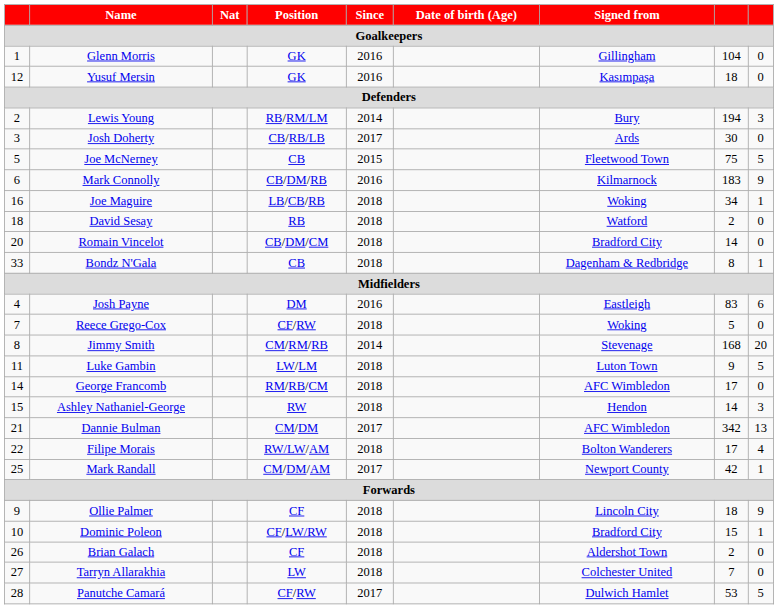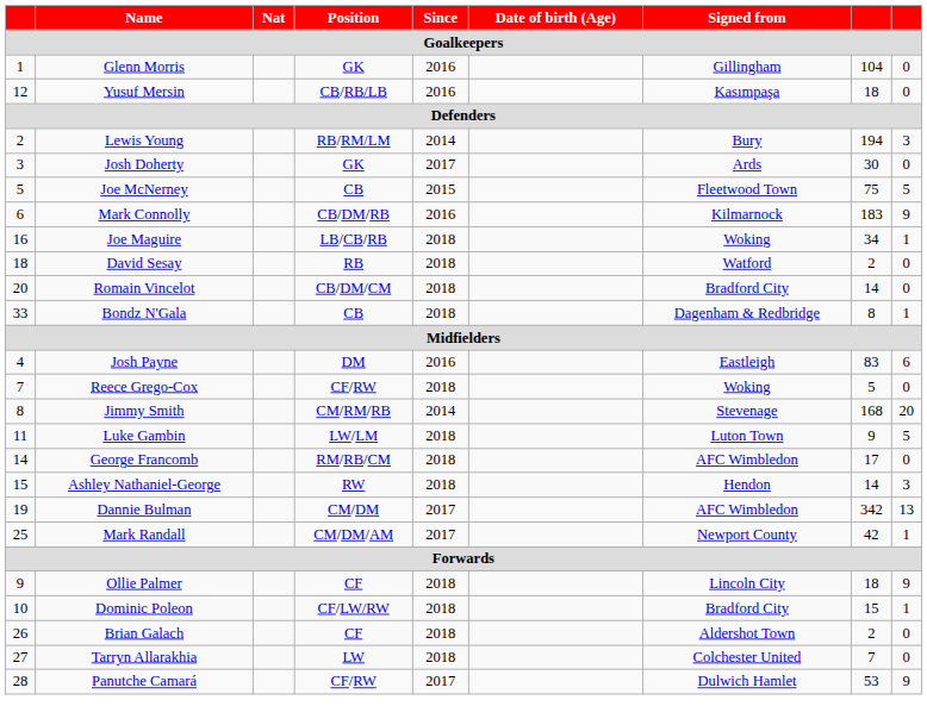 <table class="wikitable" style="text-align:center; font-size:90%; width:70%;">
 <tr>
 <th style="background:#FF0000; color:white; text-align:center;"></th>
 <th style="background:#FF0000; color:white; text-align:center;">Name</th>
 <th style="background:#FF0000; color:white; text-align:center;">Nat</th>
 <th style="background:#FF0000; color:white; text-align:center;">Position</th>
 <th style="background:#FF0000; color:white; text-align:center;">Since</th>
 <th style="background:#FF0000; color:white; text-align:center;">Date of birth (Age)</th>
 <th style="background:#FF0000; color:white; text-align:center;">Signed from</th>
 <th style="background:#FF0000; color:white; text-align:center;"></th>
 <th style="background:#FF0000; color:white; text-align:center;"></th>
 </tr>
 <tr>
 <th colspan="9" style="background:#dcdcdc; text-align:center;">Goalkeepers</th>
 </tr>
 <tr>
 <td>1</td>
 <td><a href='#'>Glenn Morris</a></td>
 <td></td>
 <td><a href='#'>GK</a></td>
 <td>2016</td>
 <td></td>
 <td> <a href='#'>Gillingham</a></td>
 <td>104</td>
 <td>0</td>
 </tr>
 <tr>
 <td>12</td>
 <td><a href='#'>Yusuf Mersin</a></td>
 <td></td>
-<td><a href='#'>GK</a></td>
+<td><a href='#'>CB</a>/<a href='#'>RB/LB</a></td>
 <td>2016</td>
 <td></td>
 <td> <a href='#'>Kasımpaşa</a></td>
 <td>18</td>
 <td>0</td>
 </tr>
 <tr>
 <th colspan="9" style="background:#dcdcdc; text-align:center;">Defenders</th>
 </tr>
 <tr>
 <td>2</td>
 <td><a href='#'>Lewis Young</a></td>
 <td></td>
 <td><a href='#'>RB</a>/<a href='#'>RM/LM</a></td>
 <td>2014</td>
 <td></td>
 <td> <a href='#'>Bury</a></td>
 <td>194</td>
 <td>3</td>
 </tr>
 <tr>
 <td>3</td>
 <td><a href='#'>Josh Doherty</a></td>
 <td></td>
-<td><a href='#'>CB</a>/<a href='#'>RB/LB</a></td>
+<td><a href='#'>GK</a></td>
 <td>2017</td>
 <td></td>
 <td> <a href='#'>Ards</a></td>
 <td>30</td>
 <td>0</td>
 </tr>
 <tr>
 <td>5</td>
 <td><a href='#'>Joe McNerney</a></td>
 <td></td>
 <td><a href='#'>CB</a></td>
 <td>2015</td>
 <td></td>
 <td> <a href='#'>Fleetwood Town</a></td>
 <td>75</td>
 <td>5</td>
 </tr>
 <tr>
 <td>6</td>
 <td><a href='#'>Mark Connolly</a></td>
 <td></td>
 <td><a href='#'>CB</a>/<a href='#'>DM</a>/<a href='#'>RB</a></td>
 <td>2016</td>
 <td></td>
 <td> <a href='#'>Kilmarnock</a></td>
 <td>183</td>
 <td>9</td>
 </tr>
 <tr>
 <td>16</td>
 <td><a href='#'>Joe Maguire</a></td>
 <td></td>
 <td><a href='#'>LB</a>/<a href='#'>CB</a>/<a href='#'>RB</a></td>
 <td>2018</td>
 <td></td>
 <td> <a href='#'>Woking</a></td>
 <td>34</td>
 <td>1</td>
 </tr>
 <tr>
 <td>18</td>
 <td><a href='#'>David Sesay</a></td>
 <td></td>
 <td><a href='#'>RB</a></td>
 <td>2018</td>
 <td></td>
 <td> <a href='#'>Watford</a></td>
 <td>2</td>
 <td>0</td>
 </tr>
 <tr>
 <td>20</td>
 <td><a href='#'>Romain Vincelot</a></td>
 <td></td>
 <td><a href='#'>CB</a>/<a href='#'>DM</a>/<a href='#'>CM</a></td>
 <td>2018</td>
 <td></td>
 <td> <a href='#'>Bradford City</a></td>
 <td>14</td>
 <td>0</td>
 </tr>
 <tr>
 <td>33</td>
 <td><a href='#'>Bondz N'Gala</a></td>
 <td></td>
 <td><a href='#'>CB</a></td>
 <td>2018</td>
 <td></td>
 <td> <a href='#'>Dagenham & Redbridge</a></td>
 <td>8</td>
 <td>1</td>
 </tr>
 <tr>
 <th colspan="9" style="background:#dcdcdc; text-align:center;">Midfielders</th>
 </tr>
 <tr>
 <td>4</td>
 <td><a href='#'>Josh Payne</a></td>
 <td></td>
 <td><a href='#'>DM</a></td>
 <td>2016</td>
 <td></td>
 <td> <a href='#'>Eastleigh</a></td>
 <td>83</td>
 <td>6</td>
 </tr>
 <tr>
 <td>7</td>
 <td><a href='#'>Reece Grego-Cox</a></td>
 <td></td>
 <td><a href='#'>CF</a>/<a href='#'>RW</a></td>
 <td>2018</td>
 <td></td>
 <td> <a href='#'>Woking</a></td>
 <td>5</td>
 <td>0</td>
 </tr>
 <tr>
 <td>8</td>
 <td><a href='#'>Jimmy Smith</a></td>
 <td></td>
 <td><a href='#'>CM</a>/<a href='#'>RM</a>/<a href='#'>RB</a></td>
 <td>2014</td>
 <td></td>
 <td> <a href='#'>Stevenage</a></td>
 <td>168</td>
 <td>20</td>
 </tr>
 <tr>
 <td>11</td>
 <td><a href='#'>Luke Gambin</a></td>
 <td></td>
 <td><a href='#'>LW</a>/<a href='#'>LM</a></td>
 <td>2018</td>
 <td></td>
 <td> <a href='#'>Luton Town</a></td>
 <td>9</td>
 <td>5</td>
 </tr>
 <tr>
 <td>14</td>
 <td><a href='#'>George Francomb</a></td>
 <td></td>
 <td><a href='#'>RM</a>/<a href='#'>RB</a>/<a href='#'>CM</a></td>
 <td>2018</td>
 <td></td>
 <td> <a href='#'>AFC Wimbledon</a></td>
 <td>17</td>
 <td>0</td>
 </tr>
 <tr>
 <td>15</td>
 <td><a href='#'>Ashley Nathaniel-George</a></td>
 <td></td>
 <td><a href='#'>RW</a></td>
 <td>2018</td>
 <td></td>
 <td> <a href='#'>Hendon</a></td>
 <td>14</td>
 <td>3</td>
 </tr>
 <tr>
-<td>21</td>
+<td>19</td>
 <td><a href='#'>Dannie Bulman</a></td>
 <td></td>
 <td><a href='#'>CM</a>/<a href='#'>DM</a></td>
 <td>2017</td>
 <td></td>
 <td> <a href='#'>AFC Wimbledon</a></td>
 <td>342</td>
 <td>13</td>
-</tr>
-<tr>
-<td>22</td>
-<td><a href='#'>Filipe Morais</a></td>
-<td></td>
-<td><a href='#'>RW/LW</a>/<a href='#'>AM</a></td>
-<td>2018</td>
-<td></td>
-<td> <a href='#'>Bolton Wanderers</a></td>
-<td>17</td>
-<td>4</td>
 </tr>
 <tr>
 <td>25</td>
 <td><a href='#'>Mark Randall</a></td>
 <td></td>
 <td><a href='#'>CM</a>/<a href='#'>DM</a>/<a href='#'>AM</a></td>
 <td>2017</td>
 <td></td>
 <td> <a href='#'>Newport County</a></td>
 <td>42</td>
 <td>1</td>
 </tr>
 <tr>
 <th colspan="9" style="background:#dcdcdc; text-align:center;">Forwards</th>
 </tr>
 <tr>
 <td>9</td>
 <td><a href='#'>Ollie Palmer</a></td>
 <td></td>
 <td><a href='#'>CF</a></td>
 <td>2018</td>
 <td></td>
 <td> <a href='#'>Lincoln City</a></td>
 <td>18</td>
 <td>9</td>
 </tr>
 <tr>
 <td>10</td>
 <td><a href='#'>Dominic Poleon</a></td>
 <td></td>
 <td><a href='#'>CF</a>/<a href='#'>LW/RW</a></td>
 <td>2018</td>
 <td></td>
 <td> <a href='#'>Bradford City</a></td>
 <td>15</td>
 <td>1</td>
 </tr>
 <tr>
 <td>26</td>
 <td><a href='#'>Brian Galach</a></td>
 <td></td>
 <td><a href='#'>CF</a></td>
 <td>2018</td>
 <td></td>
 <td> <a href='#'>Aldershot Town</a></td>
 <td>2</td>
 <td>0</td>
 </tr>
 <tr>
 <td>27</td>
 <td><a href='#'>Tarryn Allarakhia</a></td>
 <td></td>
 <td><a href='#'>LW</a></td>
 <td>2018</td>
 <td></td>
 <td> <a href='#'>Colchester United</a></td>
 <td>7</td>
 <td>0</td>
 </tr>
 <tr>
 <td>28</td>
 <td><a href='#'>Panutche Camará</a></td>
 <td></td>
 <td><a href='#'>CF</a>/<a href='#'>RW</a></td>
 <td>2017</td>
 <td></td>
 <td> <a href='#'>Dulwich Hamlet</a></td>
 <td>53</td>
-<td>5</td>
+<td>9</td>
 </tr>
 </table>
